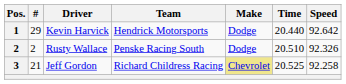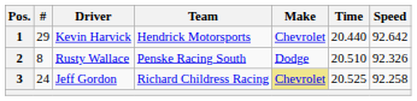 <table class="wikitable" style="font-size:95%">
 <tr>
 <th>Pos.</th>
 <th>#</th>
 <th>Driver</th>
 <th>Team</th>
 <th>Make</th>
 <th>Time</th>
 <th>Speed</th>
 </tr>
 <tr>
 <th>1</th>
 <td>29</td>
 <td><a href='#'>Kevin Harvick</a></td>
 <td><a href='#'>Hendrick Motorsports</a></td>
-<td><a href='#'>Dodge</a></td>
+<td><a href='#'>Chevrolet</a></td>
 <td>20.440</td>
 <td>92.642</td>
 </tr>
 <tr>
 <th>2</th>
-<td>2</td>
+<td>8</td>
 <td><a href='#'>Rusty Wallace</a></td>
 <td><a href='#'>Penske Racing South</a></td>
 <td><a href='#'>Dodge</a></td>
 <td>20.510</td>
 <td>92.326</td>
 </tr>
 <tr>
 <th>3</th>
-<td>21</td>
+<td>24</td>
 <td><a href='#'>Jeff Gordon</a></td>
 <td><a href='#'>Richard Childress Racing</a></td>
 <td style="background: khaki;"><a href='#'>Chevrolet</a></td>
 <td>20.525</td>
 <td>92.258</td>
 </tr>
 <tr>
 <th colspan="7"></th>
 </tr>
 </table>
